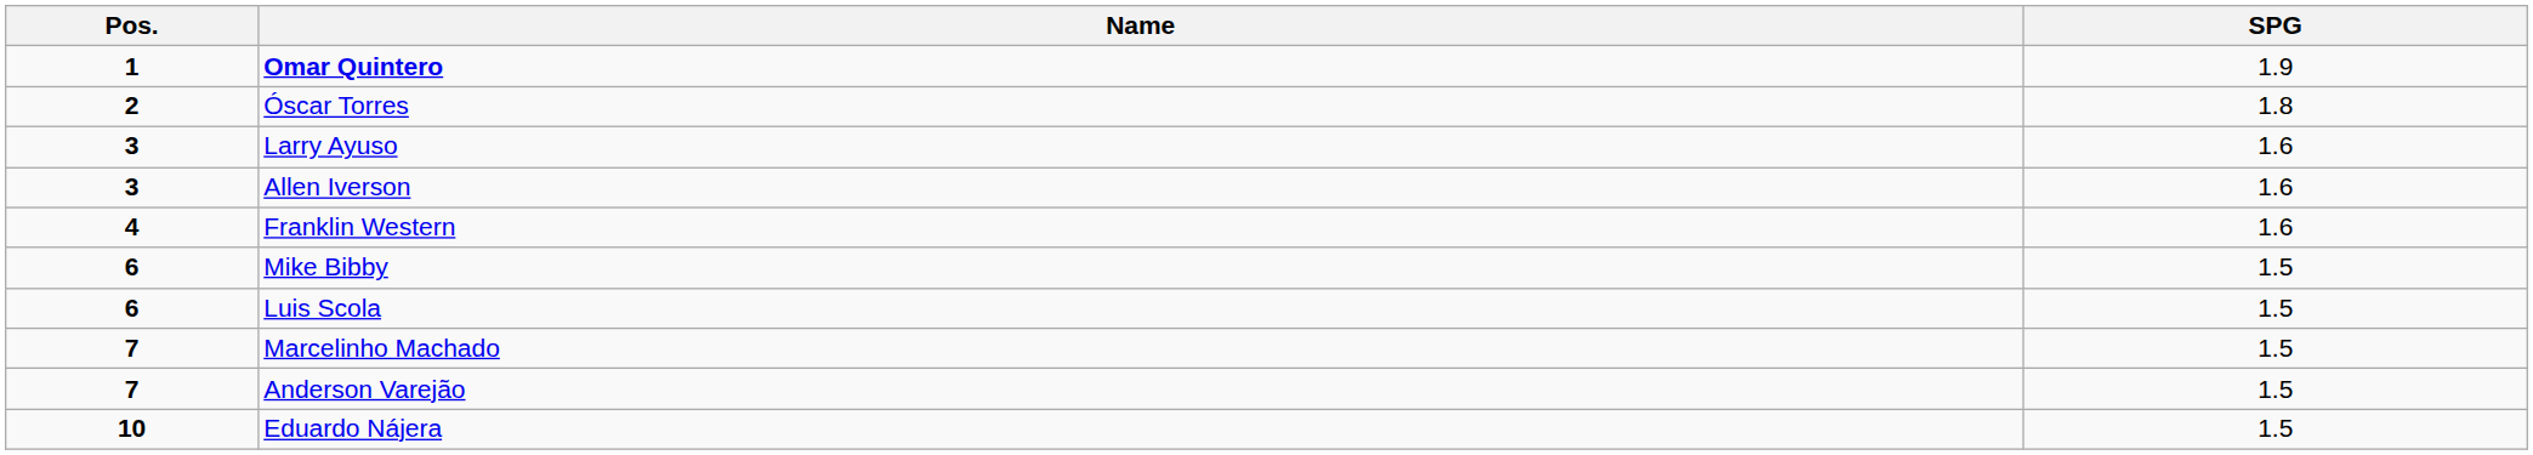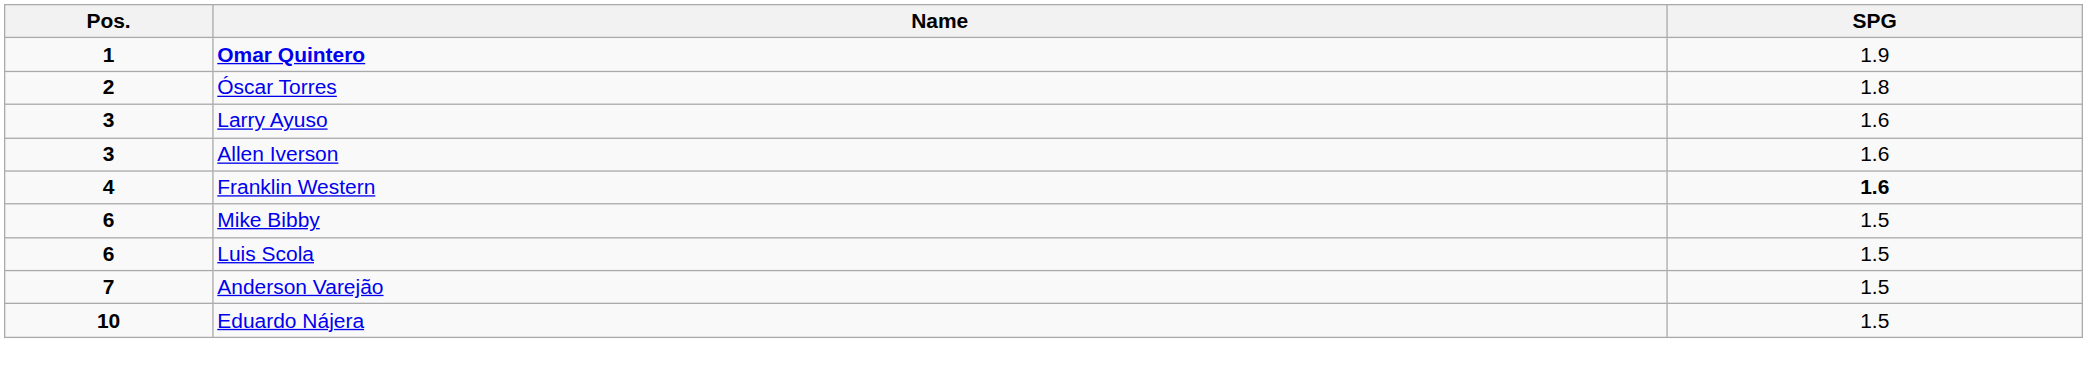 <table class=wikitable width="80%">
 <tr>
 <th width="10%">Pos.</th>
 <th width="70%">Name</th>
 <th width="20%">SPG</th>
 </tr>
 <tr>
 <td align=center><strong>1</strong></td>
 <td> <strong><a href='#'>Omar Quintero</a></strong></td>
 <td align=center>1.9</td>
 </tr>
 <tr>
 <td align=center><strong>2</strong></td>
 <td> <a href='#'>Óscar Torres</a></td>
 <td align=center>1.8</td>
 </tr>
 <tr>
 <td align=center><strong>3</strong></td>
 <td> <a href='#'>Larry Ayuso</a></td>
 <td align=center>1.6</td>
 </tr>
 <tr>
 <td align=center><strong>3</strong></td>
 <td> <a href='#'>Allen Iverson</a></td>
 <td align=center>1.6</td>
 </tr>
 <tr>
 <td align=center><strong>4</strong></td>
 <td> <a href='#'>Franklin Western</a></td>
-<td align=center>1.6</td>
+<td align=center><strong>1.6</strong></td>
 </tr>
 <tr>
 <td align=center><strong>6</strong></td>
 <td> <a href='#'>Mike Bibby</a></td>
 <td align=center>1.5</td>
 </tr>
 <tr>
 <td align=center><strong>6</strong></td>
 <td> <a href='#'>Luis Scola</a></td>
 <td align=center>1.5</td>
 </tr>
 <tr>
 <td align=center><strong>7</strong></td>
-<td> <a href='#'>Marcelinho Machado</a></td>
-<td align=center>1.5</td>
-</tr>
-<tr>
-<td align=center><strong>7</strong></td>
 <td> <a href='#'>Anderson Varejão</a></td>
 <td align=center>1.5</td>
 </tr>
 <tr>
 <td align=center><strong>10</strong></td>
 <td> <a href='#'>Eduardo Nájera</a></td>
 <td align=center>1.5</td>
 </tr>
 </table>
